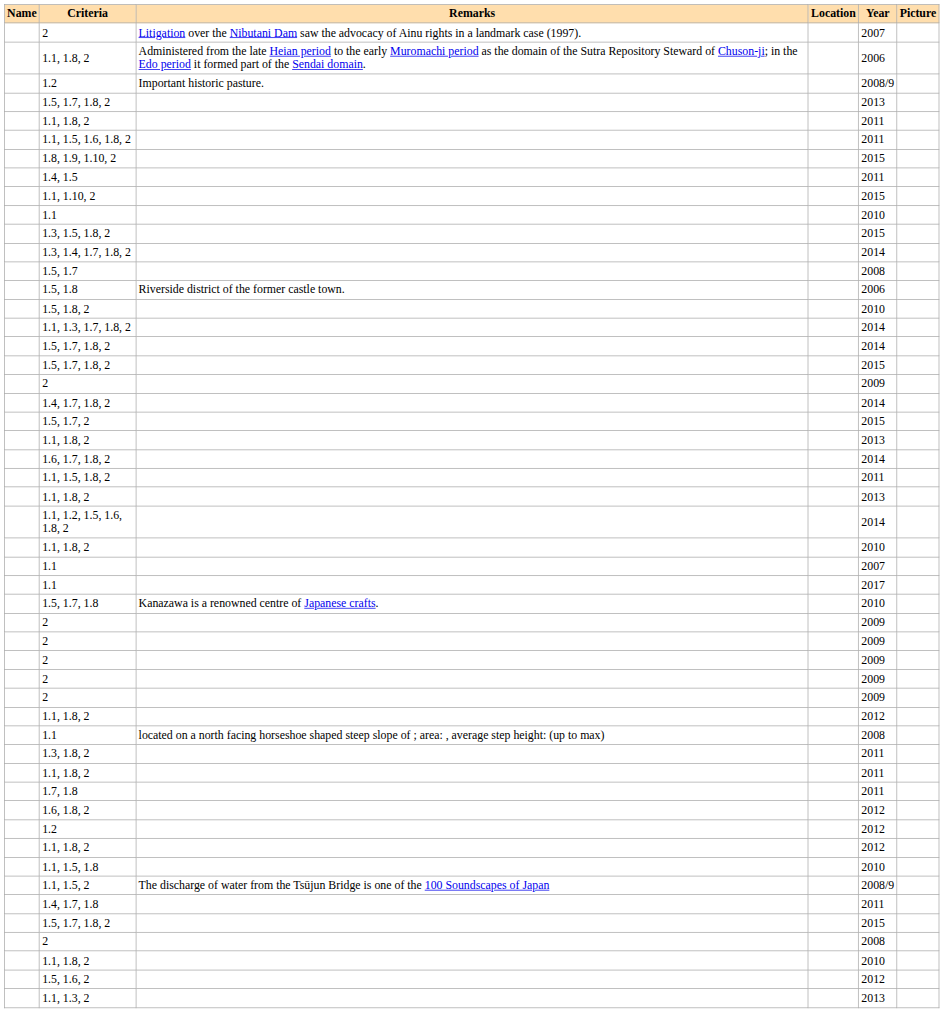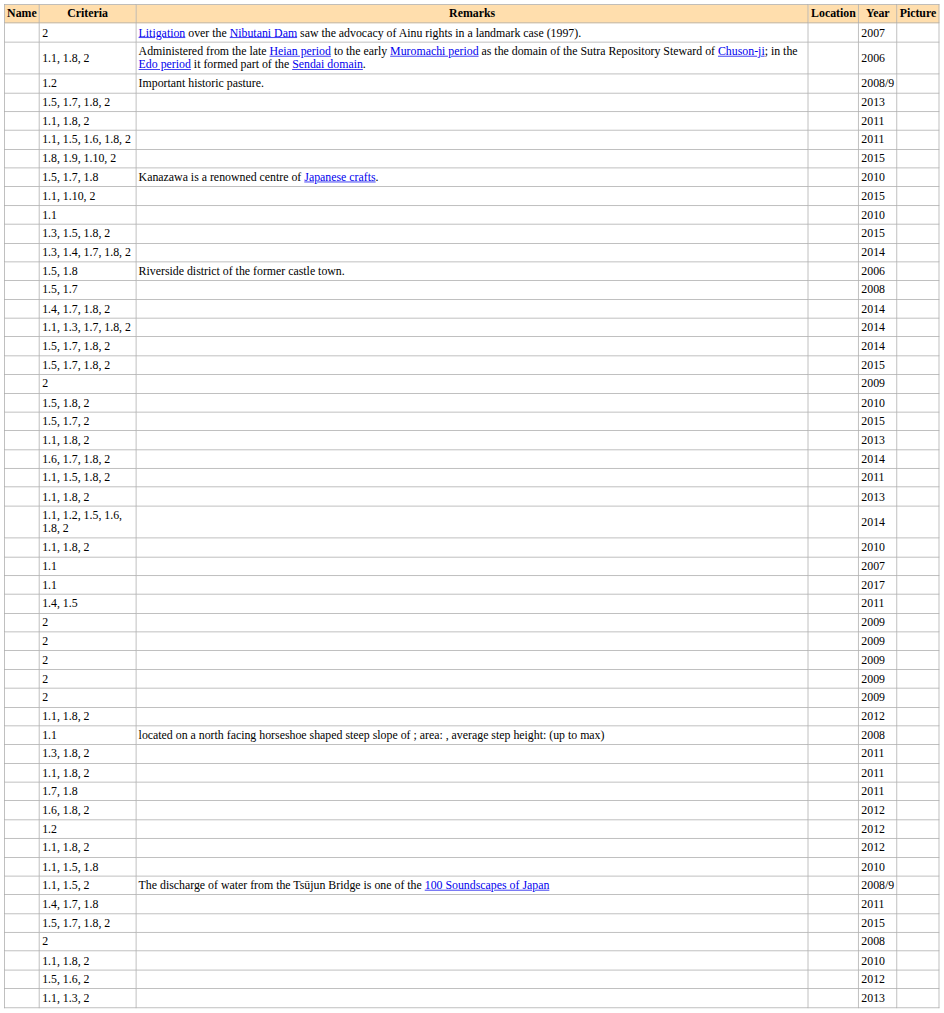 <table class="wikitable sortable"  width="100%" style="background:#ffffff;">
 <tr>
 <th align="left" style="background:#ffdead;">Name</th>
 <th align="left" style="background:#ffdead;">Criteria</th>
 <th align="left" style="background:#ffdead;"  class="unsortable">Remarks</th>
 <th style="background:#ffdead;">Location</th>
 <th align="left" style="background:#ffdead;">Year</th>
 <th align="left" style="background:#ffdead;" class="unsortable">Picture</th>
 </tr>
 <tr>
 <td></td>
 <td>2</td>
 <td><a href='#'>Litigation</a> over the <a href='#'>Nibutani Dam</a> saw the advocacy of Ainu rights in a landmark case (1997).</td>
 <td></td>
 <td>2007</td>
 <td></td>
 </tr>
 <tr>
 <td></td>
 <td>1.1, 1.8, 2</td>
 <td>Administered from the late <a href='#'>Heian period</a> to the early <a href='#'>Muromachi period</a> as the domain of the Sutra Repository Steward of <a href='#'>Chuson-ji</a>; in the <a href='#'>Edo period</a> it formed part of the <a href='#'>Sendai domain</a>.</td>
 <td></td>
 <td>2006</td>
 <td></td>
 </tr>
 <tr>
 <td></td>
 <td>1.2</td>
 <td>Important historic pasture.</td>
 <td></td>
 <td>2008/9</td>
 <td></td>
 </tr>
 <tr>
 <td></td>
 <td>1.5, 1.7, 1.8, 2</td>
 <td></td>
 <td></td>
 <td>2013</td>
 <td></td>
 </tr>
 <tr>
 <td></td>
 <td>1.1, 1.8, 2</td>
 <td></td>
 <td></td>
 <td>2011</td>
 <td></td>
 </tr>
 <tr>
 <td></td>
 <td>1.1, 1.5, 1.6, 1.8, 2</td>
 <td></td>
 <td></td>
 <td>2011</td>
 <td></td>
 </tr>
 <tr>
 <td></td>
 <td>1.8, 1.9, 1.10, 2</td>
 <td></td>
 <td></td>
 <td>2015</td>
 <td></td>
 </tr>
 <tr>
 <td></td>
-<td>1.4, 1.5</td>
+<td>1.5, 1.7, 1.8</td>
+<td>Kanazawa is a renowned centre of <a href='#'>Japanese crafts</a>.</td>
 <td></td>
-<td></td>
-<td>2011</td>
+<td>2010</td>
 <td></td>
 </tr>
 <tr>
 <td></td>
 <td>1.1, 1.10, 2</td>
 <td></td>
 <td></td>
 <td>2015</td>
 <td></td>
 </tr>
 <tr>
 <td></td>
 <td>1.1</td>
 <td></td>
 <td></td>
 <td>2010</td>
 <td></td>
 </tr>
 <tr>
 <td></td>
 <td>1.3, 1.5, 1.8, 2</td>
 <td></td>
 <td></td>
 <td>2015</td>
 <td></td>
 </tr>
 <tr>
 <td></td>
 <td>1.3, 1.4, 1.7, 1.8, 2</td>
 <td></td>
 <td></td>
 <td>2014</td>
 <td></td>
 </tr>
 <tr>
 <td></td>
+<td>1.5, 1.8</td>
+<td>Riverside district of the former castle town.</td>
+<td></td>
+<td>2006</td>
+<td></td>
+</tr>
+<tr>
+<td></td>
 <td>1.5, 1.7</td>
 <td></td>
 <td></td>
 <td>2008</td>
 <td></td>
 </tr>
 <tr>
 <td></td>
-<td>1.5, 1.8</td>
-<td>Riverside district of the former castle town.</td>
-<td></td>
-<td>2006</td>
-<td></td>
-</tr>
-<tr>
-<td></td>
-<td>1.5, 1.8, 2</td>
+<td>1.4, 1.7, 1.8, 2</td>
 <td></td>
 <td></td>
-<td>2010</td>
+<td>2014</td>
 <td></td>
 </tr>
 <tr>
 <td></td>
 <td>1.1, 1.3, 1.7, 1.8, 2</td>
 <td></td>
 <td></td>
 <td>2014</td>
 <td></td>
 </tr>
 <tr>
 <td></td>
 <td>1.5, 1.7, 1.8, 2</td>
 <td></td>
 <td></td>
 <td>2014</td>
 <td></td>
 </tr>
 <tr>
 <td></td>
 <td>1.5, 1.7, 1.8, 2</td>
 <td></td>
 <td></td>
 <td>2015</td>
 <td></td>
 </tr>
 <tr>
 <td></td>
 <td>2</td>
 <td></td>
 <td></td>
 <td>2009</td>
 <td></td>
 </tr>
 <tr>
 <td></td>
-<td>1.4, 1.7, 1.8, 2</td>
+<td>1.5, 1.8, 2</td>
 <td></td>
 <td></td>
-<td>2014</td>
+<td>2010</td>
 <td></td>
 </tr>
 <tr>
 <td></td>
 <td>1.5, 1.7, 2</td>
 <td></td>
 <td></td>
 <td>2015</td>
 <td></td>
 </tr>
 <tr>
 <td></td>
 <td>1.1, 1.8, 2</td>
 <td></td>
 <td></td>
 <td>2013</td>
 <td></td>
 </tr>
 <tr>
 <td></td>
 <td>1.6, 1.7, 1.8, 2</td>
 <td></td>
 <td></td>
 <td>2014</td>
 <td></td>
 </tr>
 <tr>
 <td></td>
 <td>1.1, 1.5, 1.8, 2</td>
 <td></td>
 <td></td>
 <td>2011</td>
 <td></td>
 </tr>
 <tr>
 <td></td>
 <td>1.1, 1.8, 2</td>
 <td></td>
 <td></td>
 <td>2013</td>
 <td></td>
 </tr>
 <tr>
 <td></td>
 <td>1.1, 1.2, 1.5, 1.6, 1.8, 2</td>
 <td></td>
 <td></td>
 <td>2014</td>
 <td></td>
 </tr>
 <tr>
 <td></td>
 <td>1.1, 1.8, 2</td>
 <td></td>
 <td></td>
 <td>2010</td>
 <td></td>
 </tr>
 <tr>
 <td></td>
 <td>1.1</td>
 <td></td>
 <td></td>
 <td>2007</td>
 <td></td>
 </tr>
 <tr 　>
 <td></td>
 <td>1.1</td>
 <td></td>
 <td></td>
 <td>2017</td>
 <td></td>
 </tr>
 <tr>
 <td></td>
-<td>1.5, 1.7, 1.8</td>
-<td>Kanazawa is a renowned centre of <a href='#'>Japanese crafts</a>.</td>
+<td>1.4, 1.5</td>
 <td></td>
-<td>2010</td>
+<td></td>
+<td>2011</td>
 <td></td>
 </tr>
 <tr>
 <td></td>
 <td>2</td>
 <td></td>
 <td></td>
 <td>2009</td>
 <td></td>
 </tr>
 <tr 　>
 <td></td>
 <td>2</td>
 <td></td>
 <td></td>
 <td>2009</td>
 <td></td>
 </tr>
 <tr>
 <td></td>
 <td>2</td>
 <td></td>
 <td></td>
 <td>2009</td>
 <td></td>
 </tr>
 <tr>
 <td></td>
 <td>2</td>
 <td></td>
 <td></td>
 <td>2009</td>
 <td></td>
 </tr>
 <tr>
 <td></td>
 <td>2</td>
 <td></td>
 <td></td>
 <td>2009</td>
 <td></td>
 </tr>
 <tr>
 <td></td>
 <td>1.1, 1.8, 2</td>
 <td></td>
 <td></td>
 <td>2012</td>
 <td></td>
 </tr>
 <tr>
 <td></td>
 <td>1.1</td>
 <td>located on a north facing horseshoe shaped steep slope of ; area: , average step height:  (up to  max)</td>
 <td></td>
 <td>2008</td>
 <td></td>
 </tr>
 <tr>
 <td></td>
 <td>1.3, 1.8, 2</td>
 <td></td>
 <td></td>
 <td>2011</td>
 <td></td>
 </tr>
 <tr>
 <td></td>
 <td>1.1, 1.8, 2</td>
 <td></td>
 <td></td>
 <td>2011</td>
 <td></td>
 </tr>
 <tr>
 <td></td>
 <td>1.7, 1.8</td>
 <td></td>
 <td></td>
 <td>2011</td>
 <td></td>
 </tr>
 <tr>
 <td></td>
 <td>1.6, 1.8, 2</td>
 <td></td>
 <td></td>
 <td>2012</td>
 <td></td>
 </tr>
 <tr>
 <td></td>
 <td>1.2</td>
 <td></td>
 <td></td>
 <td>2012</td>
 <td></td>
 </tr>
 <tr>
 <td></td>
 <td>1.1, 1.8, 2</td>
 <td></td>
 <td></td>
 <td>2012</td>
 <td></td>
 </tr>
 <tr>
 <td></td>
 <td>1.1, 1.5, 1.8</td>
 <td></td>
 <td></td>
 <td>2010</td>
 <td></td>
 </tr>
 <tr>
 <td></td>
 <td>1.1, 1.5, 2</td>
 <td>The discharge of water from the Tsūjun Bridge is one of the <a href='#'>100 Soundscapes of Japan</a></td>
 <td></td>
 <td>2008/9</td>
 <td></td>
 </tr>
 <tr>
 <td></td>
 <td>1.4, 1.7, 1.8</td>
 <td></td>
 <td></td>
 <td>2011</td>
 <td></td>
 </tr>
 <tr>
 <td></td>
 <td>1.5, 1.7, 1.8, 2</td>
 <td></td>
 <td></td>
 <td>2015</td>
 <td></td>
 </tr>
 <tr>
 <td></td>
 <td>2</td>
 <td></td>
 <td></td>
 <td>2008</td>
 <td></td>
 </tr>
 <tr>
 <td></td>
 <td>1.1, 1.8, 2</td>
 <td></td>
 <td></td>
 <td>2010</td>
 <td></td>
 </tr>
 <tr>
 <td></td>
 <td>1.5, 1.6, 2</td>
 <td></td>
 <td></td>
 <td>2012</td>
 <td></td>
 </tr>
 <tr>
 <td></td>
 <td>1.1, 1.3, 2</td>
 <td></td>
 <td></td>
 <td>2013</td>
 <td></td>
 </tr>
 </table>
